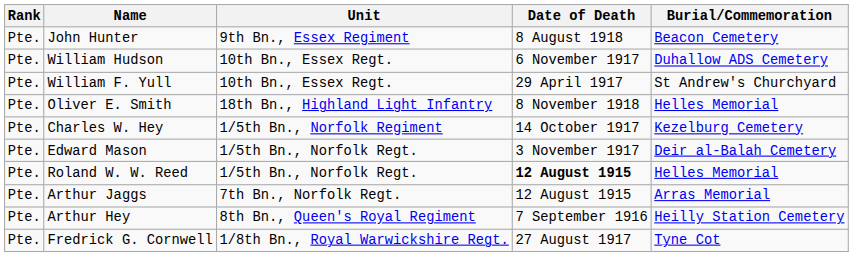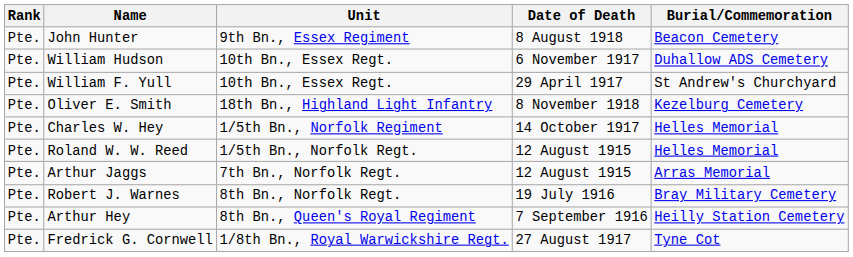 <table class="wikitable">
 <tr>
 <th>Rank</th>
 <th>Name</th>
 <th>Unit</th>
 <th>Date of Death</th>
 <th>Burial/Commemoration</th>
 </tr>
 <tr>
 <td>Pte.</td>
 <td>John Hunter</td>
 <td>9th Bn., <a href='#'>Essex Regiment</a></td>
 <td>8 August 1918</td>
 <td><a href='#'>Beacon Cemetery</a></td>
 </tr>
 <tr>
 <td>Pte.</td>
 <td>William Hudson</td>
 <td>10th Bn., Essex Regt.</td>
 <td>6 November 1917</td>
 <td><a href='#'>Duhallow ADS Cemetery</a></td>
 </tr>
 <tr>
 <td>Pte.</td>
 <td>William F. Yull</td>
 <td>10th Bn., Essex Regt.</td>
 <td>29 April 1917</td>
 <td>St Andrew's Churchyard</td>
 </tr>
 <tr>
 <td>Pte.</td>
 <td>Oliver E. Smith</td>
 <td>18th Bn., <a href='#'>Highland Light Infantry</a></td>
 <td>8 November 1918</td>
-<td><a href='#'>Helles Memorial</a></td>
+<td><a href='#'>Kezelburg Cemetery</a></td>
 </tr>
 <tr>
 <td>Pte.</td>
 <td>Charles W. Hey</td>
 <td>1/5th Bn., <a href='#'>Norfolk Regiment</a></td>
 <td>14 October 1917</td>
-<td><a href='#'>Kezelburg Cemetery</a></td>
-</tr>
-<tr>
-<td>Pte.</td>
-<td>Edward Mason</td>
-<td>1/5th Bn., Norfolk Regt.</td>
-<td>3 November 1917</td>
-<td><a href='#'>Deir al-Balah Cemetery</a></td>
+<td><a href='#'>Helles Memorial</a></td>
 </tr>
 <tr>
 <td>Pte.</td>
 <td>Roland W. W. Reed</td>
 <td>1/5th Bn., Norfolk Regt.</td>
-<td><strong>12 August 1915</strong></td>
+<td>12 August 1915</td>
 <td><a href='#'>Helles Memorial</a></td>
 </tr>
 <tr>
 <td>Pte.</td>
 <td>Arthur Jaggs</td>
 <td>7th Bn., Norfolk Regt.</td>
 <td>12 August 1915</td>
 <td><a href='#'>Arras Memorial</a></td>
+</tr>
+<tr>
+<td>Pte.</td>
+<td>Robert J. Warnes</td>
+<td>8th Bn., Norfolk Regt.</td>
+<td>19 July 1916</td>
+<td><a href='#'>Bray Military Cemetery</a></td>
 </tr>
 <tr>
 <td>Pte.</td>
 <td>Arthur Hey</td>
 <td>8th Bn., <a href='#'>Queen's Royal Regiment</a></td>
 <td>7 September 1916</td>
 <td><a href='#'>Heilly Station Cemetery</a></td>
 </tr>
 <tr>
 <td>Pte.</td>
 <td>Fredrick G. Cornwell</td>
 <td>1/8th Bn., <a href='#'>Royal Warwickshire Regt.</a></td>
 <td>27 August 1917</td>
 <td><a href='#'>Tyne Cot</a></td>
 </tr>
 </table>
